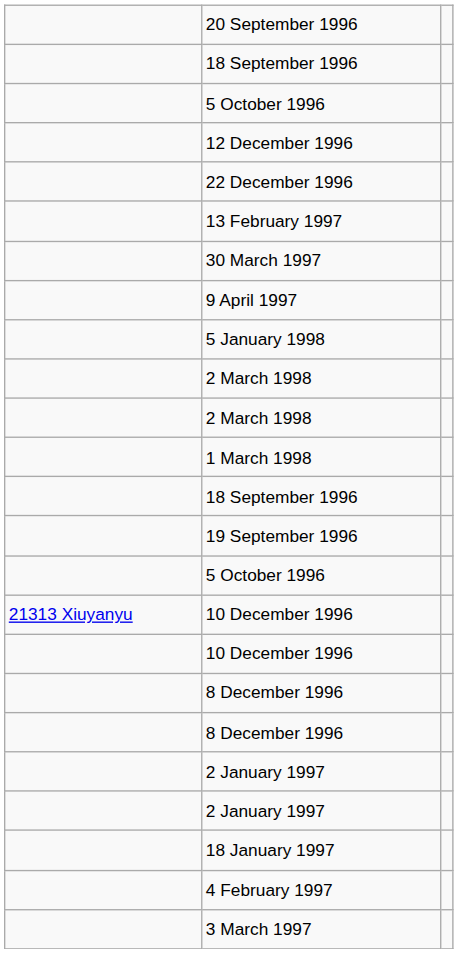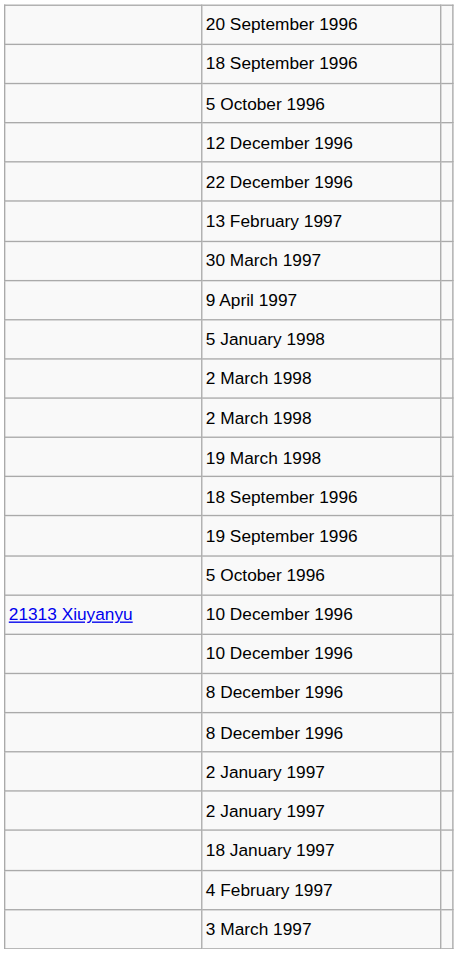 <table class="wikitable" style="font-size: 80%; float: left; width: 26em; margin-right: 1em; height: 700px">
 <tr>
 <td></td>
 <td>20 September 1996</td>
 <td></td>
 </tr>
 <tr>
 <td></td>
 <td>18 September 1996</td>
 <td></td>
 </tr>
 <tr>
 <td></td>
 <td>5 October 1996</td>
 <td></td>
 </tr>
 <tr>
 <td></td>
 <td>12 December 1996</td>
 <td></td>
 </tr>
 <tr>
 <td></td>
 <td>22 December 1996</td>
 <td></td>
 </tr>
 <tr>
 <td></td>
 <td>13 February 1997</td>
 <td></td>
 </tr>
 <tr>
 <td></td>
 <td>30 March 1997</td>
 <td></td>
 </tr>
 <tr>
 <td></td>
 <td>9 April 1997</td>
 <td></td>
 </tr>
 <tr>
 <td></td>
 <td>5 January 1998</td>
 <td></td>
 </tr>
 <tr>
 <td></td>
 <td>2 March 1998</td>
 <td></td>
 </tr>
 <tr>
 <td></td>
 <td>2 March 1998</td>
 <td></td>
 </tr>
 <tr>
 <td></td>
-<td>1 March 1998</td>
+<td>19 March 1998</td>
 <td></td>
 </tr>
 <tr>
 <td></td>
 <td>18 September 1996</td>
 <td></td>
 </tr>
 <tr>
 <td></td>
 <td>19 September 1996</td>
 <td></td>
 </tr>
 <tr>
 <td></td>
 <td>5 October 1996</td>
 <td></td>
 </tr>
 <tr>
 <td><a href='#'>21313 Xiuyanyu</a></td>
 <td>10 December 1996</td>
 <td></td>
 </tr>
 <tr>
 <td></td>
 <td>10 December 1996</td>
 <td></td>
 </tr>
 <tr>
 <td></td>
 <td>8 December 1996</td>
 <td></td>
 </tr>
 <tr>
 <td></td>
 <td>8 December 1996</td>
 <td></td>
 </tr>
 <tr>
 <td></td>
 <td>2 January 1997</td>
 <td></td>
 </tr>
 <tr>
 <td></td>
 <td>2 January 1997</td>
 <td></td>
 </tr>
 <tr>
 <td></td>
 <td>18 January 1997</td>
 <td></td>
 </tr>
 <tr>
 <td></td>
 <td>4 February 1997</td>
 <td></td>
 </tr>
 <tr>
 <td></td>
 <td>3 March 1997</td>
 <td></td>
 </tr>
 </table>
